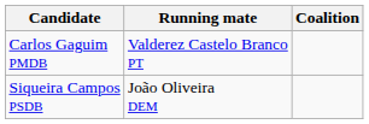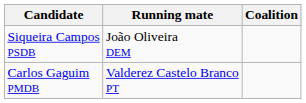 <table class="sortable wikitable">
 <tr style="background:#ececec; vertical-align:top;">
 <th>Candidate</th>
 <th>Running mate</th>
 <th>Coalition</th>
 </tr>
 <tr>
+<td><a href='#'>Siqueira Campos</a><br><small><a href='#'>PSDB</a></small></td>
+<td>João Oliveira<br><small><a href='#'>DEM</a></small></td>
+<td></td>
+</tr>
+<tr>
 <td><a href='#'>Carlos Gaguim</a><br><small><a href='#'>PMDB</a></small></td>
 <td><a href='#'>Valderez Castelo Branco</a><br><small><a href='#'>PT</a></small></td>
 <td></td>
 </tr>
-<tr>
-<td><a href='#'>Siqueira Campos</a><br><small><a href='#'>PSDB</a></small></td>
-<td>João Oliveira<br><small><a href='#'>DEM</a></small></td>
-<td></td>
-</tr>
 </table>
